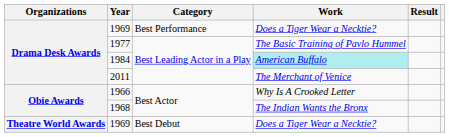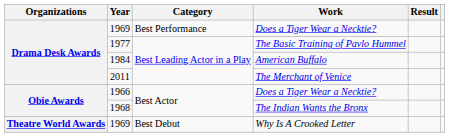 <table class= "wikitable plainrowheaders sortable">
 <tr>
 <th>Organizations</th>
 <th scope="col">Year</th>
 <th scope="col">Category</th>
 <th scope="col">Work</th>
 <th scope="col">Result</th>
 <th scope="col" class="unsortable"></th>
 </tr>
 <tr>
 <th rowspan="4", scope="row"><a href='#'>Drama Desk Awards</a></th>
 <td align="center">1969</td>
 <td>Best Performance</td>
 <td><em><a href='#'>Does a Tiger Wear a Necktie?</a></em></td>
 <td></td>
 <td align="center"></td>
 </tr>
 <tr>
 <td align="center">1977</td>
 <td rowspan="3"><a href='#'>Best Leading Actor in a Play</a></td>
 <td><em><a href='#'>The Basic Training of Pavlo Hummel</a></em></td>
 <td></td>
 <td align="center"></td>
 </tr>
 <tr>
 <td align="center">1984</td>
-<td style="background: paleturquoise;"><em><a href='#'>American Buffalo</a></em></td>
+<td><em><a href='#'>American Buffalo</a></em></td>
 <td></td>
 <td align="center"></td>
 </tr>
 <tr>
 <td align="center">2011</td>
 <td><em><a href='#'>The Merchant of Venice</a></em></td>
 <td></td>
 <td align="center"></td>
 </tr>
 <tr>
 <th rowspan="2", scope="row"><a href='#'>Obie Awards</a></th>
 <td align="center">1966</td>
 <td rowspan="2">Best Actor</td>
-<td><em>Why Is A Crooked Letter</em></td>
+<td><em><a href='#'>Does a Tiger Wear a Necktie?</a></em></td>
 <td></td>
 <td align="center"></td>
 </tr>
 <tr>
 <td align="center">1968</td>
 <td><em><a href='#'>The Indian Wants the Bronx</a></em></td>
 <td></td>
 <td align="center"></td>
 </tr>
 <tr>
 <th rowspan="1", scope="row"><a href='#'>Theatre World Awards</a></th>
 <td align="center">1969</td>
 <td>Best Debut</td>
-<td><em><a href='#'>Does a Tiger Wear a Necktie?</a></em></td>
+<td><em>Why Is A Crooked Letter</em></td>
 <td></td>
 <td align="center"></td>
 </tr>
 </table>
